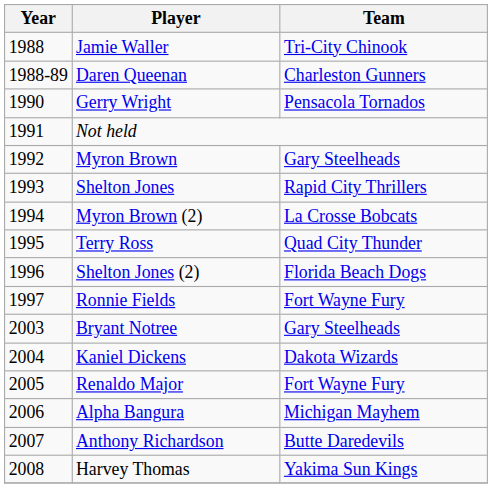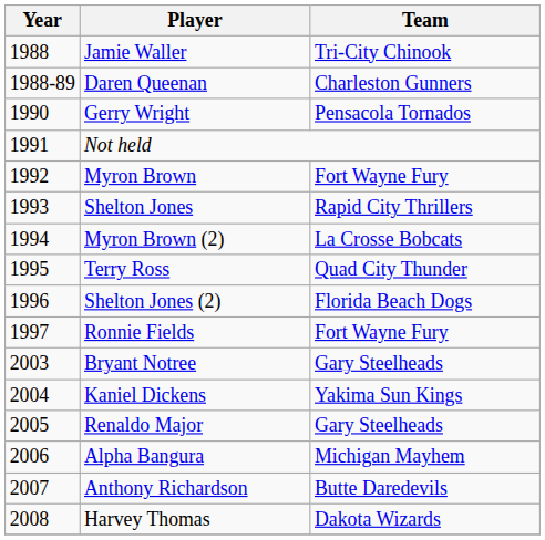 <table class="wikitable">
 <tr>
 <th>Year</th>
 <th width=180>Player</th>
 <th width=180>Team</th>
 </tr>
 <tr>
 <td>1988</td>
 <td> <a href='#'>Jamie Waller</a></td>
 <td><a href='#'>Tri-City Chinook</a></td>
 </tr>
 <tr>
 <td>1988-89</td>
 <td> <a href='#'>Daren Queenan</a></td>
 <td><a href='#'>Charleston Gunners</a></td>
 </tr>
 <tr>
 <td>1990</td>
 <td> <a href='#'>Gerry Wright</a></td>
 <td><a href='#'>Pensacola Tornados</a></td>
 </tr>
 <tr>
 <td>1991</td>
 <td colspan=2><em>Not held</em></td>
 </tr>
 <tr>
 <td>1992</td>
 <td> <a href='#'>Myron Brown</a></td>
-<td><a href='#'>Gary Steelheads</a></td>
+<td><a href='#'>Fort Wayne Fury</a></td>
 </tr>
 <tr>
 <td>1993</td>
 <td> <a href='#'>Shelton Jones</a></td>
 <td><a href='#'>Rapid City Thrillers</a></td>
 </tr>
 <tr>
 <td>1994</td>
 <td> <a href='#'>Myron Brown</a> (2)</td>
 <td><a href='#'>La Crosse Bobcats</a></td>
 </tr>
 <tr>
 <td>1995</td>
 <td> <a href='#'>Terry Ross</a></td>
 <td><a href='#'>Quad City Thunder</a></td>
 </tr>
 <tr>
 <td>1996</td>
 <td> <a href='#'>Shelton Jones</a> (2)</td>
 <td><a href='#'>Florida Beach Dogs</a></td>
 </tr>
 <tr>
 <td>1997</td>
 <td> <a href='#'>Ronnie Fields</a></td>
 <td><a href='#'>Fort Wayne Fury</a></td>
 </tr>
 <tr>
 <td>2003</td>
 <td> <a href='#'>Bryant Notree</a></td>
 <td><a href='#'>Gary Steelheads</a></td>
 </tr>
 <tr>
 <td>2004</td>
 <td> <a href='#'>Kaniel Dickens</a></td>
-<td><a href='#'>Dakota Wizards</a></td>
+<td><a href='#'>Yakima Sun Kings</a></td>
 </tr>
 <tr>
 <td>2005</td>
 <td> <a href='#'>Renaldo Major</a></td>
-<td><a href='#'>Fort Wayne Fury</a></td>
+<td><a href='#'>Gary Steelheads</a></td>
 </tr>
 <tr>
 <td>2006</td>
 <td>  <a href='#'>Alpha Bangura</a></td>
 <td><a href='#'>Michigan Mayhem</a></td>
 </tr>
 <tr>
 <td>2007</td>
 <td> <a href='#'>Anthony Richardson</a></td>
 <td><a href='#'>Butte Daredevils</a></td>
 </tr>
 <tr>
 <td>2008</td>
 <td> Harvey Thomas</td>
-<td><a href='#'>Yakima Sun Kings</a></td>
+<td><a href='#'>Dakota Wizards</a></td>
 </tr>
 <tr>
 </tr>
 </table>
